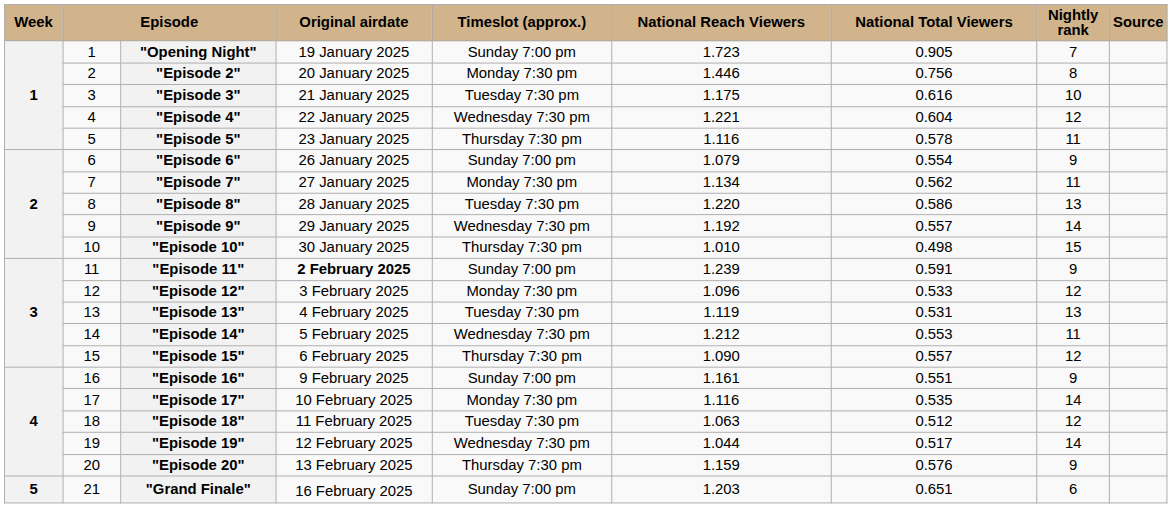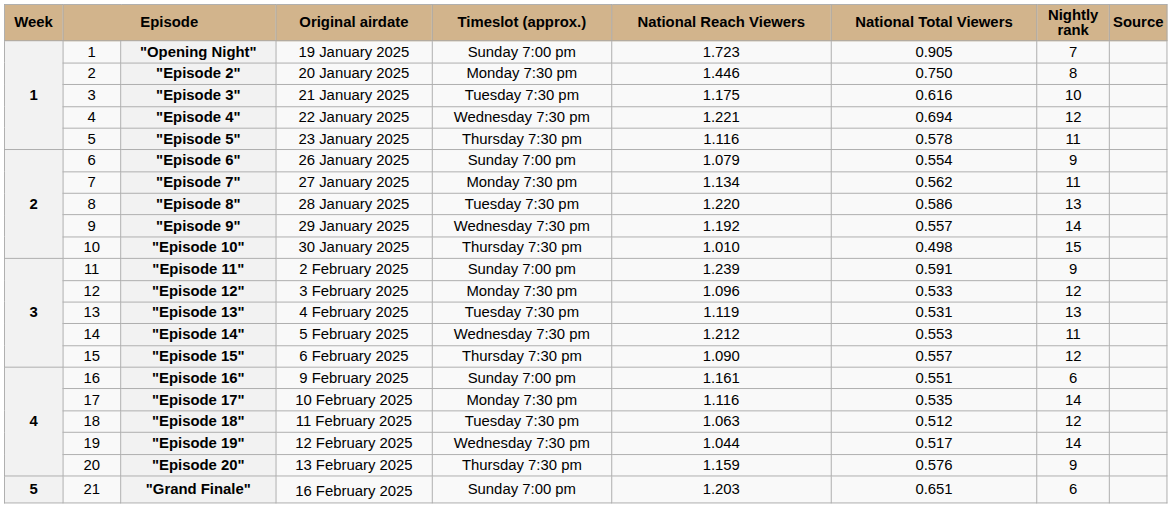 <table class="wikitable plainrowheaders" style="text-align:center; line-height:16px; width:99%;">
 <tr>
 <th scope="col" style="background:tan;">Week</th>
 <th scope="col" style="background:tan;" colspan="2">Episode</th>
 <th scope="col" style="background:tan;">Original airdate</th>
 <th scope="col" style="background:tan;">Timeslot (approx.)</th>
 <th scope="col" style="background:tan;">National Reach Viewers<br><small></small></th>
 <th scope="col" style="background:tan;">National Total Viewers<br><small></small></th>
 <th scope="col" style="background:tan;">Nightly<br>rank</th>
 <th scope="col" style="background:tan; width:05%;">Source</th>
 </tr>
 <tr>
 <th style="width:05%;" rowspan="5">1</th>
 <td style="width:05%;">1</td>
 <th scope="row" style="text-align:center"><strong>"Opening Night"</strong></th>
 <td>19 January 2025</td>
 <td>Sunday 7:00 pm</td>
 <td>1.723</td>
 <td>0.905</td>
 <td>7</td>
 <td></td>
 </tr>
 <tr>
 <td style="width:05%;">2</td>
 <th scope="row" style="text-align:center"><strong>"Episode 2"</strong></th>
 <td>20 January 2025</td>
 <td>Monday 7:30 pm</td>
 <td>1.446</td>
-<td>0.756</td>
+<td>0.750</td>
 <td>8</td>
 <td></td>
 </tr>
 <tr>
 <td style="width:05%;">3</td>
 <th scope="row" style="text-align:center"><strong>"Episode 3"</strong></th>
 <td>21 January 2025</td>
 <td>Tuesday 7:30 pm</td>
 <td>1.175</td>
 <td>0.616</td>
 <td>10</td>
 <td></td>
 </tr>
 <tr>
 <td style="width:05%;">4</td>
 <th scope="row" style="text-align:center"><strong>"Episode 4"</strong></th>
 <td>22 January 2025</td>
 <td>Wednesday 7:30 pm</td>
 <td>1.221</td>
-<td>0.604</td>
+<td>0.694</td>
 <td>12</td>
 <td></td>
 </tr>
 <tr>
 <td style="width:05%;">5</td>
 <th scope="row" style="text-align:center"><strong>"Episode 5"</strong></th>
 <td>23 January 2025</td>
 <td>Thursday 7:30 pm</td>
 <td>1.116</td>
 <td>0.578</td>
 <td>11</td>
 <td></td>
 </tr>
 <tr>
 <th style="width:05%;" rowspan="5">2</th>
 <td style="width:05%;">6</td>
 <th scope="row" style="text-align:center"><strong>"Episode 6"</strong></th>
 <td>26 January 2025</td>
 <td>Sunday 7:00 pm</td>
 <td>1.079</td>
 <td>0.554</td>
 <td>9</td>
 <td></td>
 </tr>
 <tr>
 <td style="width:05%;">7</td>
 <th scope="row" style="text-align:center"><strong>"Episode 7"</strong></th>
 <td>27 January 2025</td>
 <td>Monday 7:30 pm</td>
 <td>1.134</td>
 <td>0.562</td>
 <td>11</td>
 <td></td>
 </tr>
 <tr>
 <td style="width:05%;">8</td>
 <th scope="row" style="text-align:center"><strong>"Episode 8"</strong></th>
 <td>28 January 2025</td>
 <td>Tuesday 7:30 pm</td>
 <td>1.220</td>
 <td>0.586</td>
 <td>13</td>
 <td></td>
 </tr>
 <tr>
 <td style="width:05%;">9</td>
 <th scope="row" style="text-align:center"><strong>"Episode 9"</strong></th>
 <td>29 January 2025</td>
 <td>Wednesday 7:30 pm</td>
 <td>1.192</td>
 <td>0.557</td>
 <td>14</td>
 <td></td>
 </tr>
 <tr>
 <td style="width:05%;">10</td>
 <th scope="row" style="text-align:center"><strong>"Episode 10"</strong></th>
 <td>30 January 2025</td>
 <td>Thursday 7:30 pm</td>
 <td>1.010</td>
 <td>0.498</td>
 <td>15</td>
 <td></td>
 </tr>
 <tr>
 <th style="width:05%;" rowspan="5">3</th>
 <td style="width:05%;">11</td>
 <th scope="row" style="text-align:center"><strong>"Episode 11"</strong></th>
-<td><strong>2 February 2025</strong></td>
+<td>2 February 2025</td>
 <td>Sunday 7:00 pm</td>
 <td>1.239</td>
 <td>0.591</td>
 <td>9</td>
 <td></td>
 </tr>
 <tr>
 <td style="width:05%;">12</td>
 <th scope="row" style="text-align:center"><strong>"Episode 12"</strong></th>
 <td>3 February 2025</td>
 <td>Monday 7:30 pm</td>
 <td>1.096</td>
 <td>0.533</td>
 <td>12</td>
 <td></td>
 </tr>
 <tr>
 <td style="width:05%;">13</td>
 <th scope="row" style="text-align:center"><strong>"Episode 13"</strong></th>
 <td>4 February 2025</td>
 <td>Tuesday 7:30 pm</td>
 <td>1.119</td>
 <td>0.531</td>
 <td>13</td>
 <td></td>
 </tr>
 <tr>
 <td style="width:05%;">14</td>
 <th scope="row" style="text-align:center"><strong>"Episode 14"</strong></th>
 <td>5 February 2025</td>
 <td>Wednesday 7:30 pm</td>
 <td>1.212</td>
 <td>0.553</td>
 <td>11</td>
 <td></td>
 </tr>
 <tr>
 <td style="width:05%;">15</td>
 <th scope="row" style="text-align:center"><strong>"Episode 15"</strong></th>
 <td>6 February 2025</td>
 <td>Thursday 7:30 pm</td>
 <td>1.090</td>
 <td>0.557</td>
 <td>12</td>
 <td></td>
 </tr>
 <tr>
 <th style="width:05%;" rowspan="5">4</th>
 <td style="width:05%;">16</td>
 <th scope="row" style="text-align:center"><strong>"Episode 16"</strong></th>
 <td>9 February 2025</td>
 <td>Sunday 7:00 pm</td>
 <td>1.161</td>
 <td>0.551</td>
-<td>9</td>
+<td>6</td>
 <td></td>
 </tr>
 <tr>
 <td style="width:05%;">17</td>
 <th scope="row" style="text-align:center"><strong>"Episode 17"</strong></th>
 <td>10 February 2025</td>
 <td>Monday 7:30 pm</td>
 <td>1.116</td>
 <td>0.535</td>
 <td>14</td>
 <td></td>
 </tr>
 <tr>
 <td style="width:05%;">18</td>
 <th scope="row" style="text-align:center"><strong>"Episode 18"</strong></th>
 <td>11 February 2025</td>
 <td>Tuesday 7:30 pm</td>
 <td>1.063</td>
 <td>0.512</td>
 <td>12</td>
 <td></td>
 </tr>
 <tr>
 <td style="width:05%;">19</td>
 <th scope="row" style="text-align:center"><strong>"Episode 19"</strong></th>
 <td>12 February 2025</td>
 <td>Wednesday 7:30 pm</td>
 <td>1.044</td>
 <td>0.517</td>
 <td>14</td>
 <td></td>
 </tr>
 <tr>
 <td style="width:05%;">20</td>
 <th scope="row" style="text-align:center"><strong>"Episode 20"</strong></th>
 <td>13 February 2025</td>
 <td>Thursday 7:30 pm</td>
 <td>1.159</td>
 <td>0.576</td>
 <td>9</td>
 <td></td>
 </tr>
 <tr>
 <th style="width:05%;">5</th>
 <td style="width:05%;">21</td>
 <th scope="row" style="text-align:center"><strong>"Grand Finale"</strong></th>
 <td>16 February 2025 <sup></sup></td>
 <td>Sunday 7:00 pm</td>
 <td>1.203</td>
 <td>0.651</td>
 <td>6</td>
 <td></td>
 </tr>
 </table>
